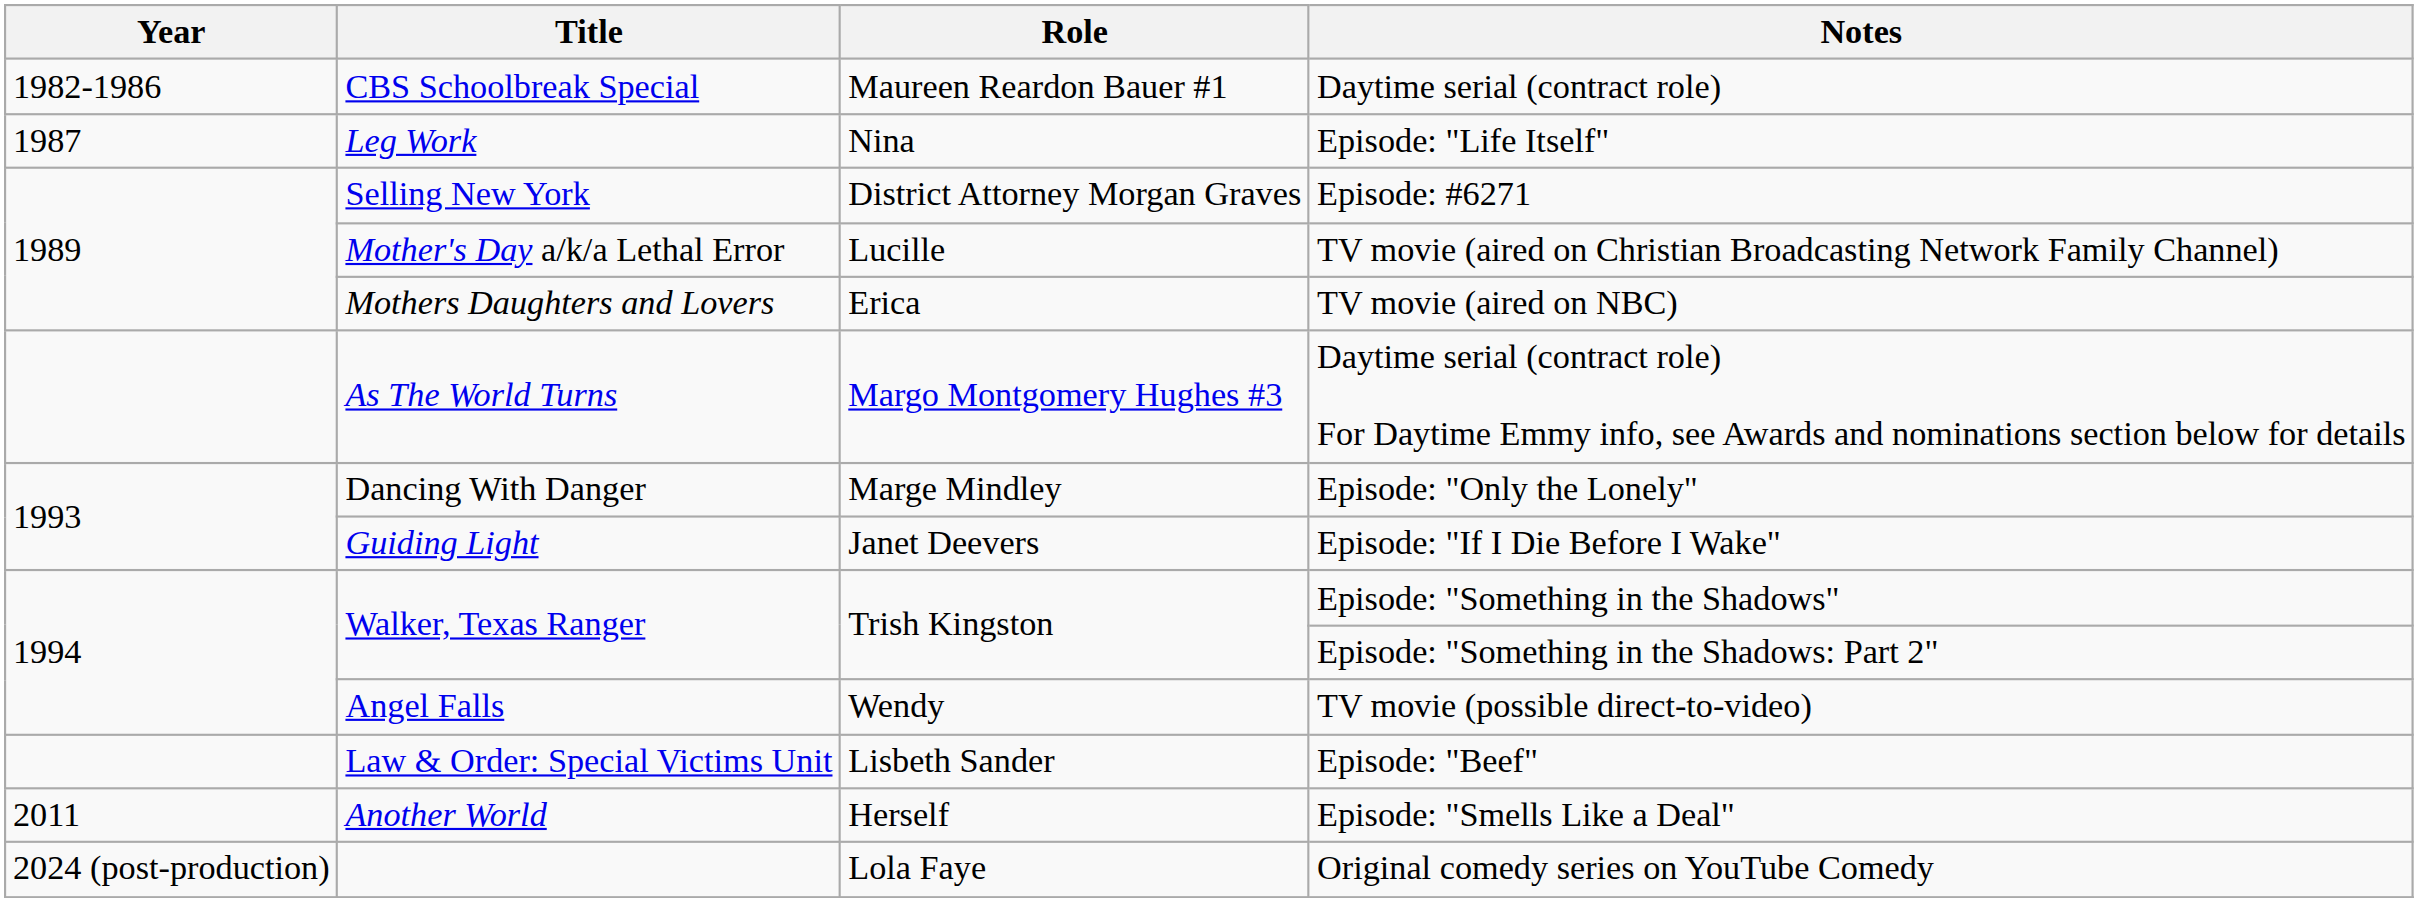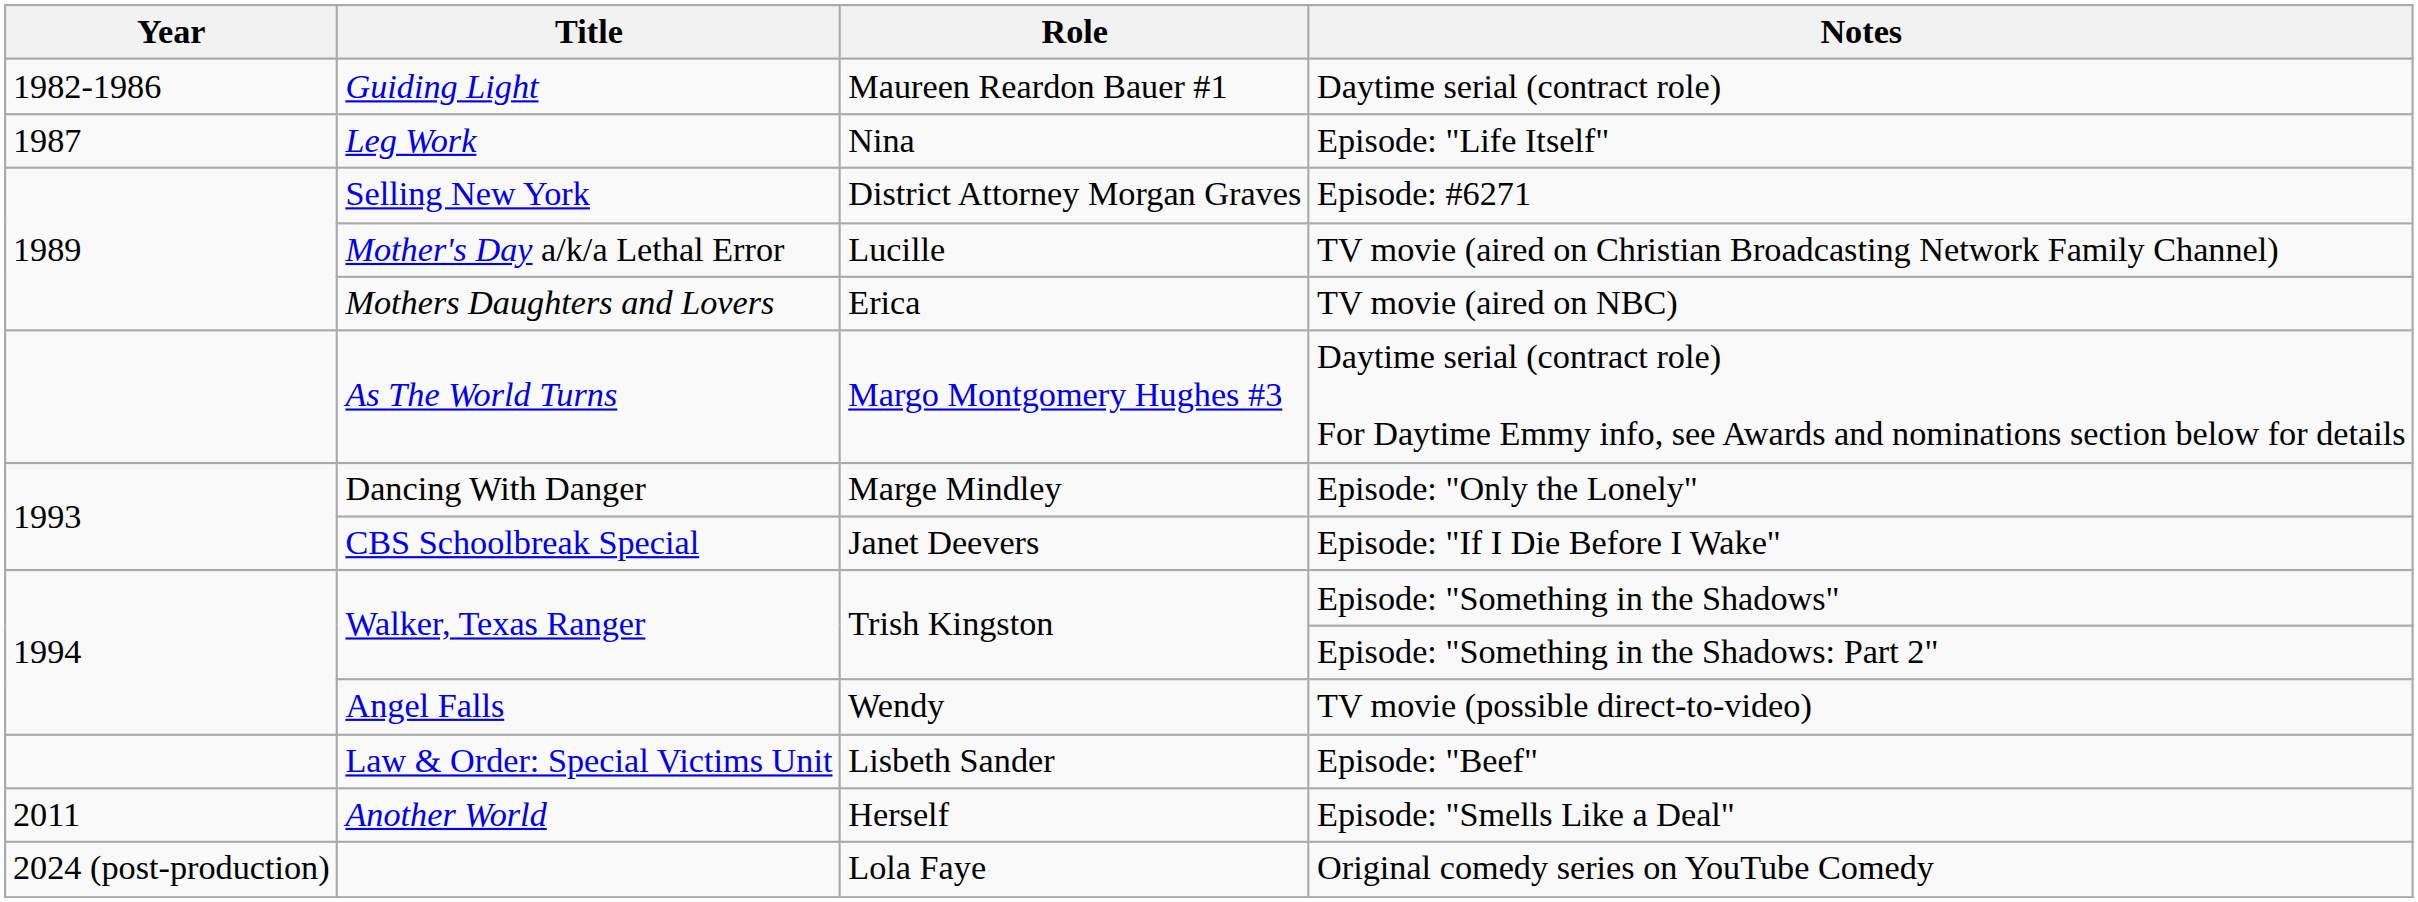 <table class="wikitable">
 <tr>
 <th>Year</th>
 <th>Title</th>
 <th>Role</th>
 <th>Notes</th>
 </tr>
 <tr>
 <td>1982-1986</td>
-<td></em><a href='#'>CBS Schoolbreak Special</a><em></td>
+<td><em><a href='#'>Guiding Light</a></em></td>
 <td>Maureen Reardon Bauer #1</td>
 <td>Daytime serial (contract role)</td>
 </tr>
 <tr>
 <td>1987</td>
 <td><em><a href='#'>Leg Work</a></em></td>
 <td>Nina</td>
 <td>Episode: "Life Itself"</td>
 </tr>
 <tr>
 <td rowspan=3>1989</td>
 <td></em><a href='#'>Selling New York</a><em></td>
 <td>District Attorney Morgan Graves</td>
 <td>Episode: #6271</td>
 </tr>
 <tr>
 <td><em><a href='#'>Mother's Day</a></em> a/k/a Lethal Error</td>
 <td>Lucille</td>
 <td>TV movie (aired on Christian Broadcasting Network Family Channel)</td>
 </tr>
 <tr>
 <td><em>Mothers Daughters and Lovers</em></td>
 <td>Erica</td>
 <td>TV movie (aired on NBC)</td>
 </tr>
 <tr>
 <td></td>
 <td><em><a href='#'>As The World Turns</a></em></td>
 <td><a href='#'>Margo Montgomery Hughes #3</a><em></td>
 <td>Daytime serial (contract role)<br><br>For Daytime Emmy info, see Awards and nominations section below for details</td>
 </tr>
 <tr>
 <td rowspan=2>1993</td>
 <td></em>Dancing With Danger<em></td>
 <td>Marge Mindley</td>
 <td>Episode: "Only the Lonely"</td>
 </tr>
 <tr>
-<td><em><a href='#'>Guiding Light</a></em></td>
+<td></em><a href='#'>CBS Schoolbreak Special</a><em></td>
 <td>Janet Deevers</td>
 <td>Episode: "If I Die Before I Wake"</td>
 </tr>
 <tr>
 <td rowspan=3>1994</td>
 <td rowspan="2"></em><a href='#'>Walker, Texas Ranger</a><em></td>
 <td rowspan="2">Trish Kingston</td>
 <td>Episode: "Something in the Shadows"</td>
 </tr>
 <tr>
 <td>Episode: "Something in the Shadows: Part 2"</td>
 </tr>
 <tr>
 <td></em><a href='#'>Angel Falls</a><em></td>
 <td>Wendy</td>
 <td>TV movie (possible direct-to-video)</td>
 </tr>
 <tr>
 <td></td>
 <td></em><a href='#'>Law & Order: Special Victims Unit</a><em></td>
 <td>Lisbeth Sander</td>
 <td>Episode: "Beef"</td>
 </tr>
 <tr>
 <td>2011</td>
 <td><em><a href='#'>Another World</a></em></td>
 <td>Herself</td>
 <td>Episode: "Smells Like a Deal"</td>
 </tr>
 <tr>
 <td>2024 (post-production)</td>
 <td></td>
 <td>Lola Faye</td>
 <td>Original comedy series on YouTube Comedy</td>
 </tr>
 <tr>
 </tr>
 </table>
